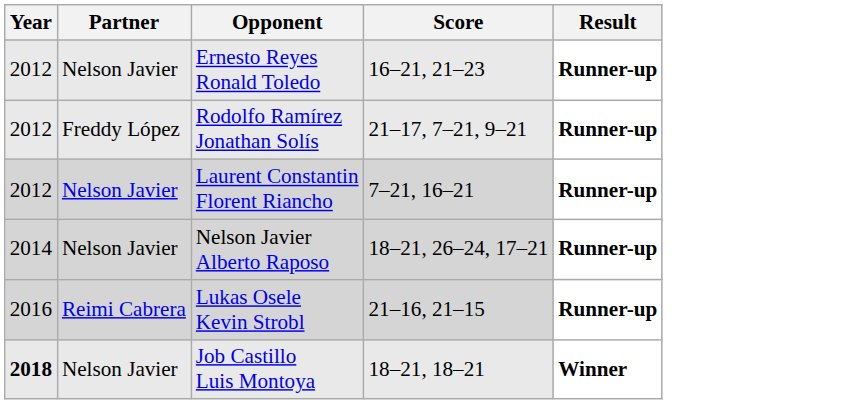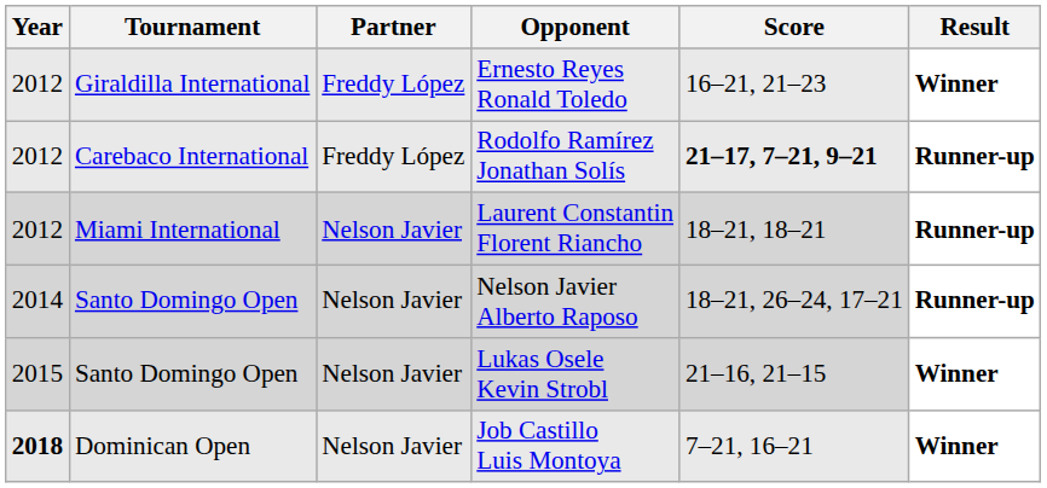 <table class="sortable wikitable" style="font-size: 90%;">
 <tr>
 <th>Year</th>
+<th>Tournament</th>
 <th>Partner</th>
 <th>Opponent</th>
 <th>Score</th>
 <th>Result</th>
 </tr>
 <tr style="background:#E9E9E9">
 <td align="center">2012</td>
-<td align="left"> Nelson Javier</td>
+<td align="left"><a href='#'>Giraldilla International</a></td>
+<td align="left"> <a href='#'>Freddy López</a></td>
 <td align="left"> <a href='#'>Ernesto Reyes</a> <br>  <a href='#'>Ronald Toledo</a></td>
 <td align="left">16–21, 21–23</td>
-<td style="text-align:left; background:white"> <strong>Runner-up</strong></td>
+<td style="text-align:left; background:white"> <strong>Winner</strong></td>
 </tr>
 <tr style="background:#E9E9E9">
 <td align="center">2012</td>
+<td align="left"><a href='#'>Carebaco International</a></td>
 <td align="left"> Freddy López</td>
 <td align="left"> <a href='#'>Rodolfo Ramírez</a> <br>  <a href='#'>Jonathan Solís</a></td>
-<td align="left">21–17, 7–21, 9–21</td>
+<td align="left"><strong>21–17, 7–21, 9–21</strong></td>
 <td style="text-align:left; background:white"> <strong>Runner-up</strong></td>
 </tr>
 <tr style="background:#D5D5D5">
 <td align="center">2012</td>
+<td align="left"><a href='#'>Miami International</a></td>
 <td align="left"> <a href='#'>Nelson Javier</a></td>
 <td align="left"> <a href='#'>Laurent Constantin</a> <br>  <a href='#'>Florent Riancho</a></td>
-<td align="left">7–21, 16–21</td>
+<td align="left">18–21, 18–21</td>
 <td style="text-align:left; background:white"> <strong>Runner-up</strong></td>
 </tr>
 <tr style="background:#D5D5D5">
 <td align="center">2014</td>
+<td align="left"><a href='#'>Santo Domingo Open</a></td>
 <td align="left"> Nelson Javier</td>
 <td align="left"> Nelson Javier <br>  <a href='#'>Alberto Raposo</a></td>
 <td align="left">18–21, 26–24, 17–21</td>
 <td style="text-align:left; background:white"> <strong>Runner-up</strong></td>
 </tr>
 <tr style="background:#D5D5D5">
-<td align="center">2016</td>
-<td align="left"> <a href='#'>Reimi Cabrera</a></td>
+<td align="center">2015</td>
+<td align="left">Santo Domingo Open</td>
+<td align="left"> Nelson Javier</td>
 <td align="left"> <a href='#'>Lukas Osele</a> <br>  <a href='#'>Kevin Strobl</a></td>
 <td align="left">21–16, 21–15</td>
-<td style="text-align:left; background:white"> <strong>Runner-up</strong></td>
+<td style="text-align:left; background:white"> <strong>Winner</strong></td>
 </tr>
 <tr style="background:#E9E9E9">
 <td align="center"><strong>2018</strong></td>
+<td align="left">Dominican Open</td>
 <td align="left"> Nelson Javier</td>
 <td align="left"> <a href='#'>Job Castillo</a> <br>  <a href='#'>Luis Montoya</a></td>
-<td align="left">18–21, 18–21</td>
+<td align="left">7–21, 16–21</td>
 <td style="text-align:left; background:white"> <strong>Winner</strong></td>
 </tr>
 </table>
